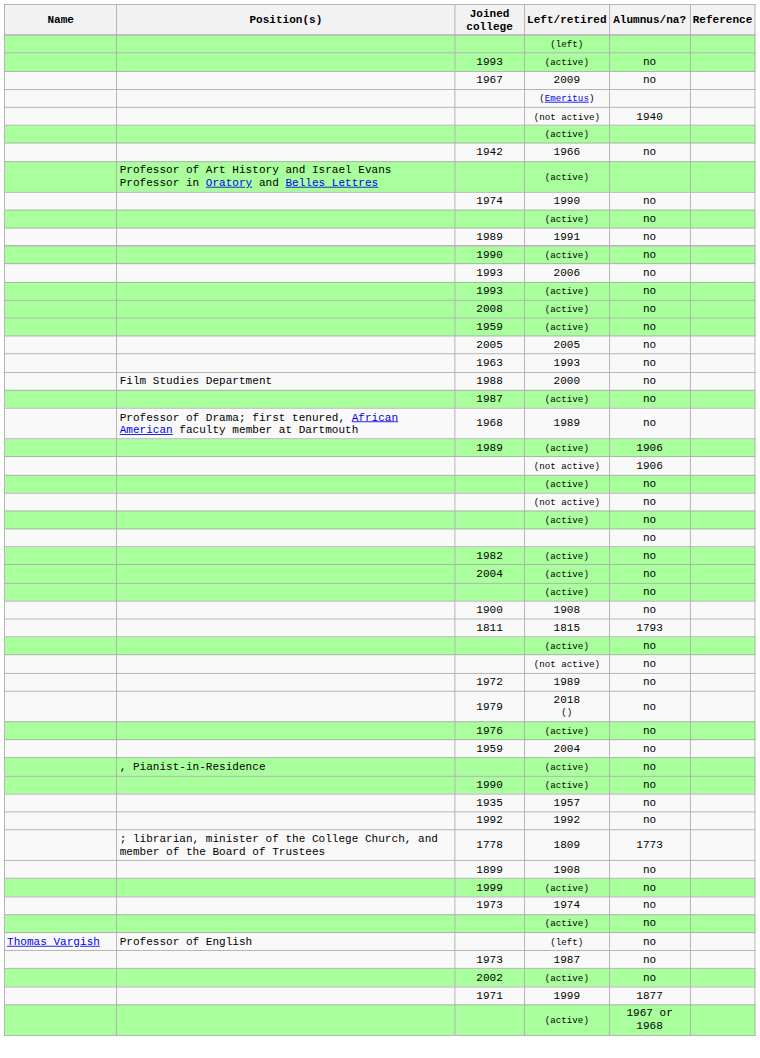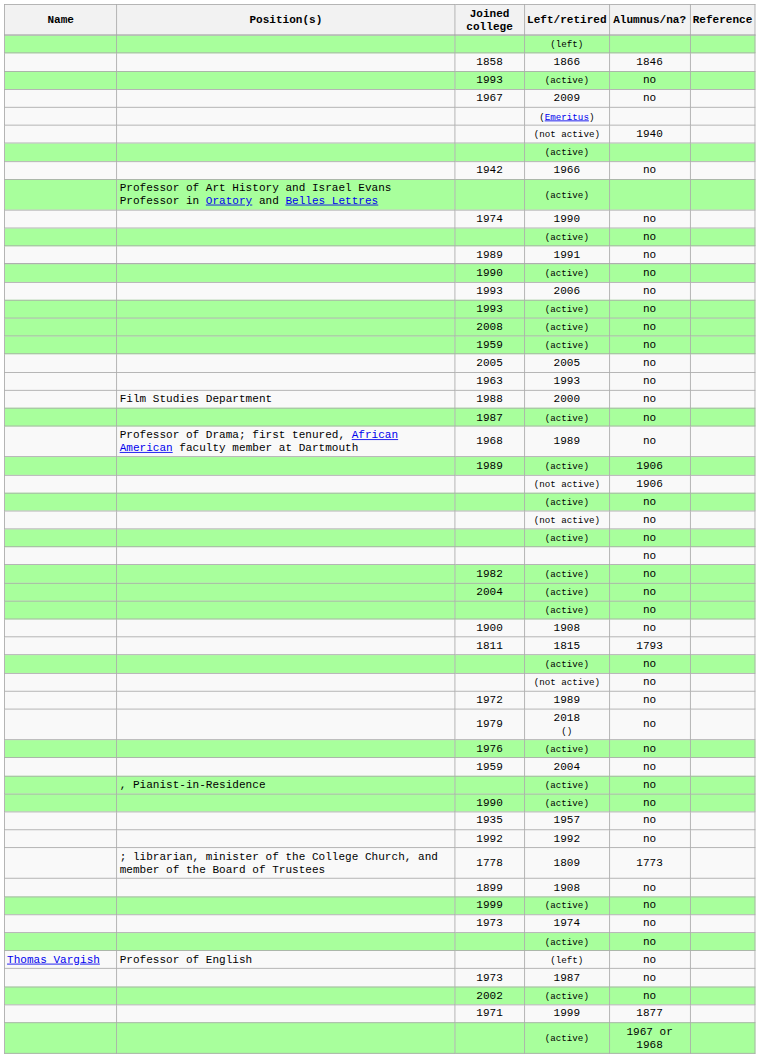 <table class="wikitable sortable" style="width:100%">
 <tr>
 <th width="15%">Name</th>
 <th width="45%">Position(s)</th>
 <th width="*">Joined college</th>
 <th width="*">Left/retired</th>
 <th width="*">Alumnus/na?</th>
 <th width="*" class="unsortable">Reference</th>
 </tr>
 <tr>
 </tr>
 <tr style="background:#A8FF9C">
 <td></td>
 <td></td>
 <td style="text-align:center"></td>
 <td style="text-align:center"><small>(left)</small></td>
 <td style="text-align:center"></td>
+<td style="text-align:center"></td>
+</tr>
+<tr>
+<td></td>
+<td></td>
+<td style="text-align:center">1858</td>
+<td style="text-align:center">1866</td>
+<td style="text-align:center">1846</td>
 <td style="text-align:center"></td>
 </tr>
 <tr style="background:#A8FF9C">
 <td></td>
 <td></td>
 <td style="text-align:center">1993</td>
 <td style="text-align:center"><small>(active)</small></td>
 <td style="text-align:center">no</td>
 <td style="text-align:center"></td>
 </tr>
 <tr>
 <td></td>
 <td></td>
 <td style="text-align:center">1967</td>
 <td style="text-align:center">2009</td>
 <td style="text-align:center">no</td>
 <td style="text-align:center"></td>
 </tr>
 <tr>
 <td></td>
 <td></td>
 <td style="text-align:center"></td>
 <td style="text-align:center"><small>(<a href='#'>Emeritus</a>)</small></td>
 <td style="text-align:center"></td>
 <td style="text-align:center"></td>
 </tr>
 <tr>
 <td></td>
 <td></td>
 <td style="text-align:center"></td>
 <td style="text-align:center"><small>(not active)</small></td>
 <td style="text-align:center">1940</td>
 <td style="text-align:center"></td>
 </tr>
 <tr style="background:#A8FF9C">
 <td></td>
 <td></td>
 <td style="text-align:center"></td>
 <td style="text-align:center"><small>(active)</small></td>
 <td style="text-align:center"></td>
 <td style="text-align:center"></td>
 </tr>
 <tr>
 <td></td>
 <td></td>
 <td style="text-align:center">1942</td>
 <td style="text-align:center">1966</td>
 <td style="text-align:center">no</td>
 <td style="text-align:center"></td>
 </tr>
 <tr style="background:#A8FF9C">
 <td></td>
 <td>Professor of Art History and Israel Evans Professor in <a href='#'>Oratory</a> and <a href='#'>Belles Lettres</a></td>
 <td></td>
 <td style="text-align:center"><small>(active)</small></td>
 <td style="text-align:center"></td>
 <td style="text-align:center"></td>
 </tr>
 <tr>
 <td></td>
 <td></td>
 <td style="text-align:center">1974</td>
 <td style="text-align:center">1990</td>
 <td style="text-align:center">no</td>
 <td style="text-align:center"></td>
 </tr>
 <tr style="background:#A8FF9C">
 <td></td>
 <td></td>
 <td style="text-align:center"></td>
 <td style="text-align:center"><small>(active)</small></td>
 <td style="text-align:center">no</td>
 <td style="text-align:center"></td>
 </tr>
 <tr>
 <td></td>
 <td></td>
 <td style="text-align:center">1989</td>
 <td style="text-align:center">1991</td>
 <td style="text-align:center">no</td>
 <td style="text-align:center"></td>
 </tr>
 <tr>
 </tr>
 <tr style="background:#A8FF9C">
 <td></td>
 <td></td>
 <td style="text-align:center">1990</td>
 <td style="text-align:center"><small>(active)</small></td>
 <td style="text-align:center">no</td>
 <td style="text-align:center"></td>
 </tr>
 <tr>
 <td></td>
 <td></td>
 <td style="text-align:center">1993</td>
 <td style="text-align:center">2006</td>
 <td style="text-align:center">no</td>
 <td style="text-align:center"></td>
 </tr>
 <tr style="background:#A8FF9C">
 <td></td>
 <td></td>
 <td style="text-align:center">1993</td>
 <td style="text-align:center"><small>(active)</small></td>
 <td style="text-align:center">no</td>
 <td style="text-align:center"></td>
 </tr>
 <tr style="background:#A8FF9C">
 <td></td>
 <td></td>
 <td style="text-align:center">2008</td>
 <td style="text-align:center"><small>(active)</small></td>
 <td style="text-align:center">no</td>
 <td style="text-align:center"></td>
 </tr>
 <tr style="background:#A8FF9C">
 <td></td>
 <td></td>
 <td style="text-align:center">1959</td>
 <td style="text-align:center"><small>(active)</small></td>
 <td style="text-align:center">no</td>
 <td style="text-align:center"></td>
 </tr>
 <tr>
 <td></td>
 <td></td>
 <td style="text-align:center">2005</td>
 <td style="text-align:center">2005</td>
 <td style="text-align:center">no</td>
 <td style="text-align:center"></td>
 </tr>
 <tr>
 <td></td>
 <td></td>
 <td style="text-align:center">1963</td>
 <td style="text-align:center">1993</td>
 <td style="text-align:center">no</td>
 <td style="text-align:center"></td>
 </tr>
 <tr>
 <td></td>
 <td>Film Studies Department</td>
 <td style="text-align:center">1988</td>
 <td style="text-align:center">2000</td>
 <td style="text-align:center">no</td>
 <td style="text-align:center"></td>
 </tr>
 <tr style="background:#A8FF9C">
 <td></td>
 <td></td>
 <td style="text-align:center">1987</td>
 <td style="text-align:center"><small>(active)</small></td>
 <td style="text-align:center">no</td>
 <td style="text-align:center"></td>
 </tr>
 <tr>
 <td></td>
 <td>Professor of Drama; first tenured, <a href='#'>African American</a> faculty member at Dartmouth</td>
 <td style="text-align:center">1968</td>
 <td style="text-align:center">1989</td>
 <td style="text-align:center">no</td>
 <td style="text-align:center"></td>
 </tr>
 <tr style="background:#A8FF9C">
 <td></td>
 <td></td>
 <td style="text-align:center">1989</td>
 <td style="text-align:center"><small>(active)</small></td>
 <td style="text-align:center">1906</td>
 <td style="text-align:center"></td>
 </tr>
 <tr>
 <td></td>
 <td></td>
 <td style="text-align:center"></td>
 <td style="text-align:center"><small>(not active)</small></td>
 <td style="text-align:center">1906</td>
 <td style="text-align:center"></td>
 </tr>
 <tr style="background:#A8FF9C">
 <td></td>
 <td></td>
 <td style="text-align:center"></td>
 <td style="text-align:center"><small>(active)</small></td>
 <td style="text-align:center">no</td>
 <td style="text-align:center"></td>
 </tr>
 <tr>
 <td></td>
 <td></td>
 <td style="text-align:center"></td>
 <td style="text-align:center"><small>(not active)</small></td>
 <td style="text-align:center">no</td>
 <td style="text-align:center"></td>
 </tr>
 <tr style="background:#A8FF9C">
 <td></td>
 <td></td>
 <td style="text-align:center"></td>
 <td style="text-align:center"><small>(active)</small></td>
 <td style="text-align:center">no</td>
 <td style="text-align:center"></td>
 </tr>
 <tr>
 <td></td>
 <td></td>
 <td style="text-align:center"></td>
 <td style="text-align:center"></td>
 <td style="text-align:center">no</td>
 <td style="text-align:center"></td>
 </tr>
 <tr style="background:#A8FF9C">
 <td></td>
 <td></td>
 <td style="text-align:center">1982</td>
 <td style="text-align:center"><small>(active)</small></td>
 <td style="text-align:center">no</td>
 <td style="text-align:center"></td>
 </tr>
 <tr style="background:#A8FF9C">
 <td></td>
 <td></td>
 <td style="text-align:center">2004</td>
 <td style="text-align:center"><small>(active)</small></td>
 <td style="text-align:center">no</td>
 <td style="text-align:center"></td>
 </tr>
 <tr style="background:#A8FF9C">
 <td></td>
 <td></td>
 <td style="text-align:center"></td>
 <td style="text-align:center"><small>(active)</small></td>
 <td style="text-align:center">no</td>
 <td style="text-align:center"></td>
 </tr>
 <tr>
 <td></td>
 <td></td>
 <td style="text-align:center">1900</td>
 <td style="text-align:center">1908</td>
 <td style="text-align:center">no</td>
 <td style="text-align:center"></td>
 </tr>
 <tr>
 <td></td>
 <td></td>
 <td style="text-align:center">1811</td>
 <td style="text-align:center">1815</td>
 <td style="text-align:center">1793</td>
 <td style="text-align:center"></td>
 </tr>
 <tr style="background:#A8FF9C">
 <td></td>
 <td></td>
 <td style="text-align:center"></td>
 <td style="text-align:center"><small>(active)</small></td>
 <td style="text-align:center">no</td>
 <td style="text-align:center"></td>
 </tr>
 <tr>
 <td></td>
 <td></td>
 <td style="text-align:center"></td>
 <td style="text-align:center"><small>(not active)</small></td>
 <td style="text-align:center">no</td>
 <td style="text-align:center"></td>
 </tr>
 <tr>
 <td></td>
 <td></td>
 <td style="text-align:center">1972</td>
 <td style="text-align:center">1989</td>
 <td style="text-align:center">no</td>
 <td style="text-align:center"></td>
 </tr>
 <tr>
 <td></td>
 <td></td>
 <td style="text-align:center">1979</td>
 <td style="text-align:center">2018<br><small>()</small></td>
 <td style="text-align:center">no</td>
 <td style="text-align:center"></td>
 </tr>
 <tr style="background:#A8FF9C">
 <td></td>
 <td></td>
 <td style="text-align:center">1976</td>
 <td style="text-align:center"><small>(active)</small></td>
 <td style="text-align:center">no</td>
 <td style="text-align:center"></td>
 </tr>
 <tr>
 <td></td>
 <td></td>
 <td style="text-align:center">1959</td>
 <td style="text-align:center">2004</td>
 <td style="text-align:center">no</td>
 <td style="text-align:center"></td>
 </tr>
 <tr style="background:#A8FF9C">
 <td></td>
 <td>, Pianist-in-Residence</td>
 <td style="text-align:center"></td>
 <td style="text-align:center"><small>(active)</small></td>
 <td style="text-align:center">no</td>
 <td style="text-align:center"></td>
 </tr>
 <tr style="background:#A8FF9C">
 <td></td>
 <td></td>
 <td style="text-align:center">1990</td>
 <td style="text-align:center"><small>(active)</small></td>
 <td style="text-align:center">no</td>
 <td style="text-align:center"></td>
 </tr>
 <tr>
 <td></td>
 <td></td>
 <td style="text-align:center">1935</td>
 <td style="text-align:center">1957</td>
 <td style="text-align:center">no</td>
 <td style="text-align:center"></td>
 </tr>
 <tr>
 <td></td>
 <td></td>
 <td style="text-align:center">1992</td>
 <td style="text-align:center">1992</td>
 <td style="text-align:center">no</td>
 <td style="text-align:center"></td>
 </tr>
 <tr>
 <td></td>
 <td>; librarian, minister of the College Church, and member of the Board of Trustees</td>
 <td style="text-align:center">1778</td>
 <td style="text-align:center">1809</td>
 <td style="text-align:center">1773</td>
 <td style="text-align:center"></td>
 </tr>
 <tr>
 <td></td>
 <td></td>
 <td style="text-align:center">1899</td>
 <td style="text-align:center">1908</td>
 <td style="text-align:center">no</td>
 <td style="text-align:center"></td>
 </tr>
 <tr style="background:#A8FF9C">
 <td></td>
 <td></td>
 <td style="text-align:center">1999</td>
 <td style="text-align:center"><small>(active)</small></td>
 <td style="text-align:center">no</td>
 <td style="text-align:center"></td>
 </tr>
 <tr>
 <td></td>
 <td></td>
 <td style="text-align:center">1973</td>
 <td style="text-align:center">1974</td>
 <td style="text-align:center">no</td>
 <td style="text-align:center"></td>
 </tr>
 <tr style="background:#A8FF9C">
 <td></td>
 <td></td>
 <td style="text-align:center"></td>
 <td style="text-align:center"><small>(active)</small></td>
 <td style="text-align:center">no</td>
 <td style="text-align:center"></td>
 </tr>
 <tr>
 <td><a href='#'>Thomas Vargish</a></td>
 <td>Professor of English</td>
 <td></td>
 <td style="text-align:center"><small>(left)</small></td>
 <td style="text-align:center">no</td>
 <td style="text-align:center"></td>
 </tr>
 <tr>
 <td></td>
 <td></td>
 <td style="text-align:center">1973</td>
 <td style="text-align:center">1987</td>
 <td style="text-align:center">no</td>
 <td style="text-align:center"></td>
 </tr>
 <tr style="background:#A8FF9C">
 <td></td>
 <td></td>
 <td style="text-align:center">2002</td>
 <td style="text-align:center"><small>(active)</small></td>
 <td style="text-align:center">no</td>
 <td style="text-align:center"></td>
 </tr>
 <tr>
 <td></td>
 <td></td>
 <td style="text-align:center">1971</td>
 <td style="text-align:center">1999</td>
 <td style="text-align:center">1877</td>
 <td style="text-align:center"></td>
 </tr>
 <tr style="background:#A8FF9C">
 <td></td>
 <td></td>
 <td style="text-align:center"></td>
 <td style="text-align:center"><small>(active)</small></td>
 <td style="text-align:center">1967 or 1968</td>
 <td style="text-align:center"></td>
 </tr>
 </table>
